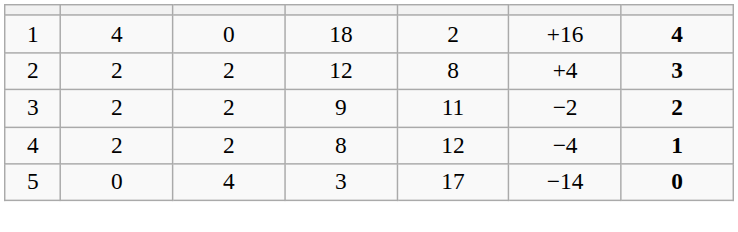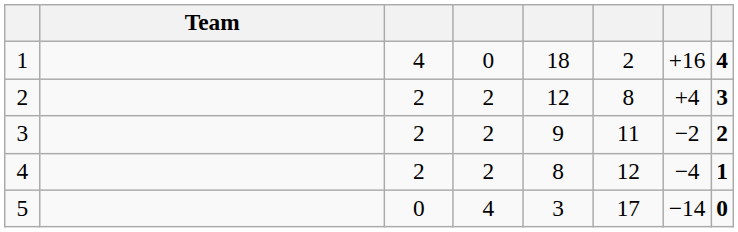 <table class="wikitable" style="text-align:center" width="500">
 <tr>
 <th width="5%"></th>
+<th width="50%">Team</th>
 <th width="10%"></th>
 <th width="10%"></th>
 <th width="10%"></th>
 <th width="10%"></th>
 <th width="10%"></th>
 <th width="10%"></th>
 </tr>
 <tr>
 <td>1</td>
+<td style="text-align:left"></td>
 <td>4</td>
 <td>0</td>
 <td>18</td>
 <td>2</td>
 <td>+16</td>
 <td><strong>4</strong></td>
 </tr>
 <tr>
 <td>2</td>
+<td style="text-align:left"></td>
 <td>2</td>
 <td>2</td>
 <td>12</td>
 <td>8</td>
 <td>+4</td>
 <td><strong>3</strong></td>
 </tr>
 <tr>
 <td>3</td>
+<td style="text-align:left"></td>
 <td>2</td>
 <td>2</td>
 <td>9</td>
 <td>11</td>
 <td>−2</td>
 <td><strong>2</strong></td>
 </tr>
 <tr>
 <td>4</td>
+<td style="text-align:left"></td>
 <td>2</td>
 <td>2</td>
 <td>8</td>
 <td>12</td>
 <td>−4</td>
 <td><strong>1</strong></td>
 </tr>
 <tr>
 <td>5</td>
+<td style="text-align:left"></td>
 <td>0</td>
 <td>4</td>
 <td>3</td>
 <td>17</td>
 <td>−14</td>
 <td><strong>0</strong></td>
 </tr>
 </table>
